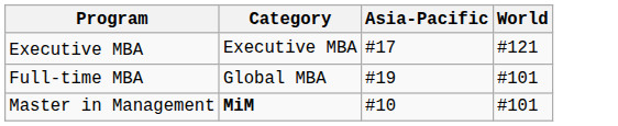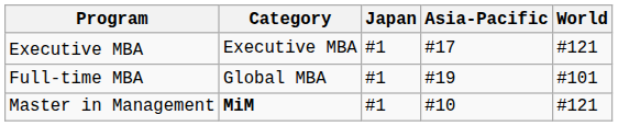 <table class="wikitable" style="margin-bottom: 10px;">
 <tr>
 <th>Program</th>
 <th>Category</th>
+<th>Japan</th>
 <th>Asia-Pacific</th>
 <th>World</th>
 </tr>
 <tr>
 <td>Executive MBA　</td>
 <td>Executive MBA</td>
+<td>#1</td>
 <td>#17</td>
 <td>#121</td>
 </tr>
 <tr>
 <td>Full-time MBA</td>
 <td>Global MBA</td>
+<td>#1</td>
 <td>#19</td>
 <td>#101</td>
 </tr>
 <tr>
 <td>Master in Management</td>
 <td><strong>MiM</strong></td>
+<td>#1</td>
 <td>#10</td>
-<td>#101</td>
+<td>#121</td>
 </tr>
 </table>
